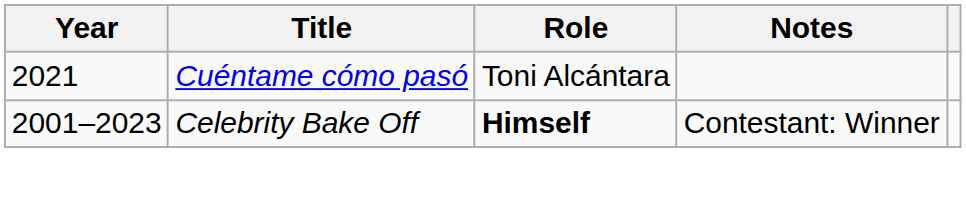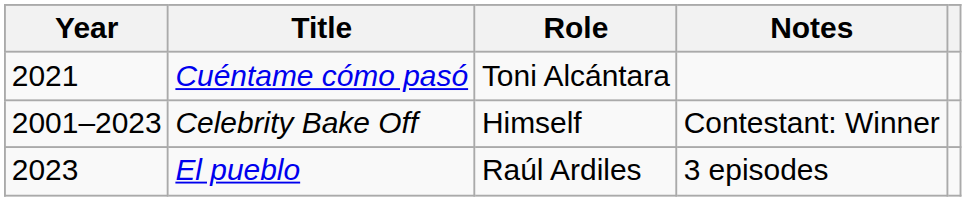 <table class="wikitable">
 <tr>
 <th>Year</th>
 <th>Title</th>
 <th>Role</th>
 <th>Notes</th>
 <th></th>
 </tr>
 <tr>
 <td>2021</td>
 <td><em><a href='#'>Cuéntame cómo pasó</a></em></td>
 <td>Toni Alcántara</td>
 <td></td>
 <td></td>
 </tr>
 <tr>
 <td>2001–2023</td>
 <td><em>Celebrity Bake Off</em></td>
-<td><strong>Himself</strong></td>
+<td>Himself</td>
 <td>Contestant: Winner</td>
 <td></td>
 </tr>
+<tr>
+<td>2023</td>
+<td><em><a href='#'>El pueblo</a></em></td>
+<td>Raúl Ardiles</td>
+<td>3 episodes</td>
+<td></td>
+</tr>
 </table>
